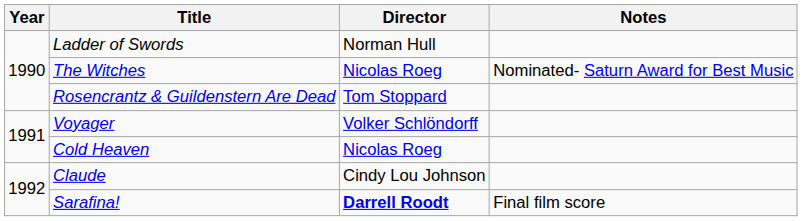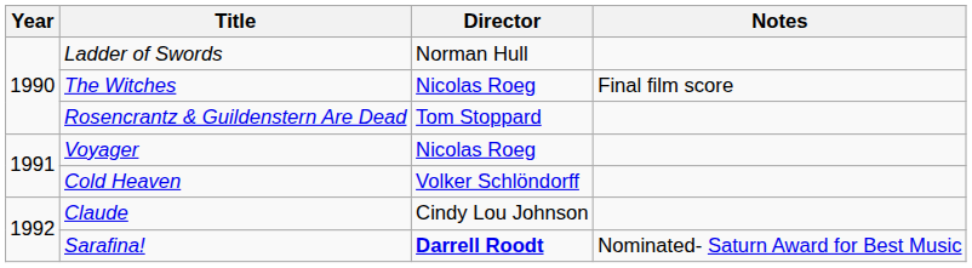 <table class="wikitable">
 <tr>
 <th>Year</th>
 <th>Title</th>
 <th>Director</th>
 <th>Notes</th>
 </tr>
 <tr>
 <td rowspan="3">1990</td>
 <td><em>Ladder of Swords</em></td>
 <td>Norman Hull</td>
 <td></td>
 </tr>
 <tr>
 <td><em><a href='#'>The Witches</a></em></td>
 <td><a href='#'>Nicolas Roeg</a></td>
-<td>Nominated- <a href='#'>Saturn Award for Best Music</a></td>
+<td>Final film score</td>
 </tr>
 <tr>
 <td><em><a href='#'>Rosencrantz & Guildenstern Are Dead</a></em></td>
 <td><a href='#'>Tom Stoppard</a></td>
 <td></td>
 </tr>
 <tr>
 <td rowspan="2">1991</td>
 <td><em><a href='#'>Voyager</a></em></td>
-<td><a href='#'>Volker Schlöndorff</a></td>
+<td><a href='#'>Nicolas Roeg</a></td>
 <td></td>
 </tr>
 <tr>
 <td><em><a href='#'>Cold Heaven</a></em></td>
-<td><a href='#'>Nicolas Roeg</a></td>
+<td><a href='#'>Volker Schlöndorff</a></td>
 <td></td>
 </tr>
 <tr>
 <td rowspan="2">1992</td>
 <td><em><a href='#'>Claude</a></em></td>
 <td>Cindy Lou Johnson</td>
 <td></td>
 </tr>
 <tr>
 <td><em><a href='#'>Sarafina!</a></em></td>
 <td><strong><a href='#'>Darrell Roodt</a></strong></td>
-<td>Final film score</td>
+<td>Nominated- <a href='#'>Saturn Award for Best Music</a></td>
 </tr>
 </table>
